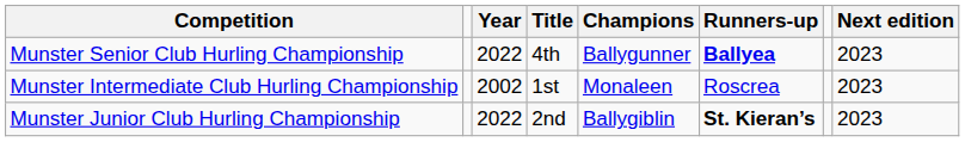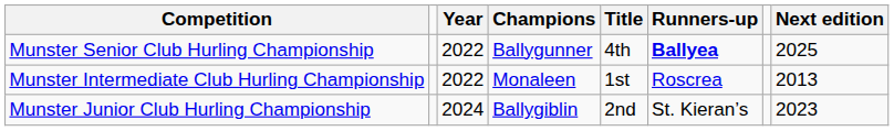 <table class="wikitable sortable">
 <tr>
 <th>Competition</th>
 <td></td>
 <th>Year</th>
+<th>Champions</th>
 <th>Title</th>
-<th>Champions</th>
 <th>Runners-up</th>
 <td></td>
 <th>Next edition</th>
 </tr>
 <tr>
 <td><a href='#'>Munster Senior Club Hurling Championship</a></td>
 <td></td>
 <td>2022</td>
+<td><a href='#'>Ballygunner</a></td>
 <td>4th</td>
-<td><a href='#'>Ballygunner</a></td>
 <td><strong><a href='#'>Ballyea</a></strong></td>
 <td></td>
-<td>2023</td>
+<td>2025</td>
 </tr>
 <tr>
 <td><a href='#'>Munster Intermediate Club Hurling Championship</a></td>
 <td></td>
-<td>2002</td>
+<td>2022</td>
+<td><a href='#'>Monaleen</a></td>
 <td>1st</td>
-<td><a href='#'>Monaleen</a></td>
 <td><a href='#'>Roscrea</a></td>
 <td></td>
-<td>2023</td>
+<td>2013</td>
 </tr>
 <tr>
 <td><a href='#'>Munster Junior Club Hurling Championship</a></td>
 <td></td>
-<td>2022</td>
+<td>2024</td>
+<td><a href='#'>Ballygiblin</a></td>
 <td>2nd</td>
-<td><a href='#'>Ballygiblin</a></td>
-<td><strong>St. Kieran’s</strong></td>
+<td>St. Kieran’s</td>
 <td></td>
 <td>2023</td>
 </tr>
 </table>
